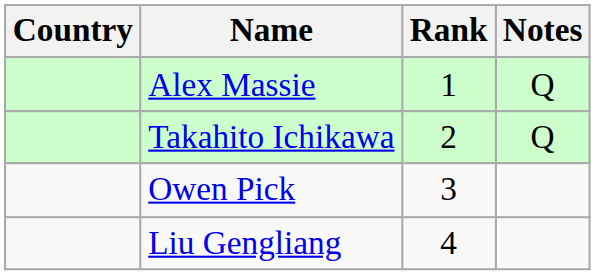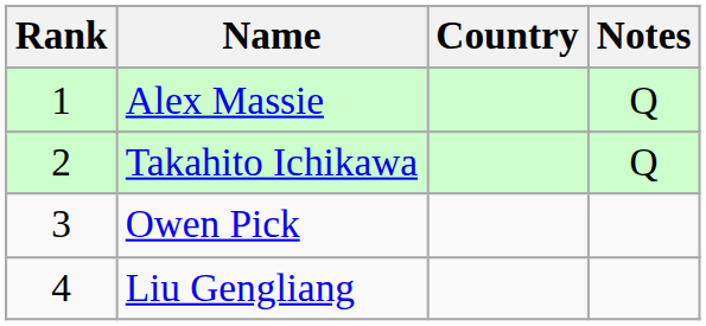 <table class="wikitable" style="text-align:center;">
 <tr>
+<th>Rank</th>
+<th>Name</th>
 <th>Country</th>
-<th>Name</th>
-<th>Rank</th>
 <th>Notes</th>
 </tr>
 <tr bgcolor=ccffcc>
+<td>1</td>
+<td align=left><a href='#'>Alex Massie</a></td>
 <td align=left></td>
-<td align=left><a href='#'>Alex Massie</a></td>
-<td>1</td>
 <td>Q</td>
 </tr>
 <tr bgcolor=ccffcc>
+<td>2</td>
+<td align=left><a href='#'>Takahito Ichikawa</a></td>
 <td align=left></td>
-<td align=left><a href='#'>Takahito Ichikawa</a></td>
-<td>2</td>
 <td>Q</td>
 </tr>
 <tr>
+<td>3</td>
+<td align=left><a href='#'>Owen Pick</a></td>
 <td align=left></td>
-<td align=left><a href='#'>Owen Pick</a></td>
-<td>3</td>
 <td></td>
 </tr>
 <tr>
+<td>4</td>
+<td align=left><a href='#'>Liu Gengliang</a></td>
 <td align=left></td>
-<td align=left><a href='#'>Liu Gengliang</a></td>
-<td>4</td>
 <td></td>
 </tr>
 </table>
